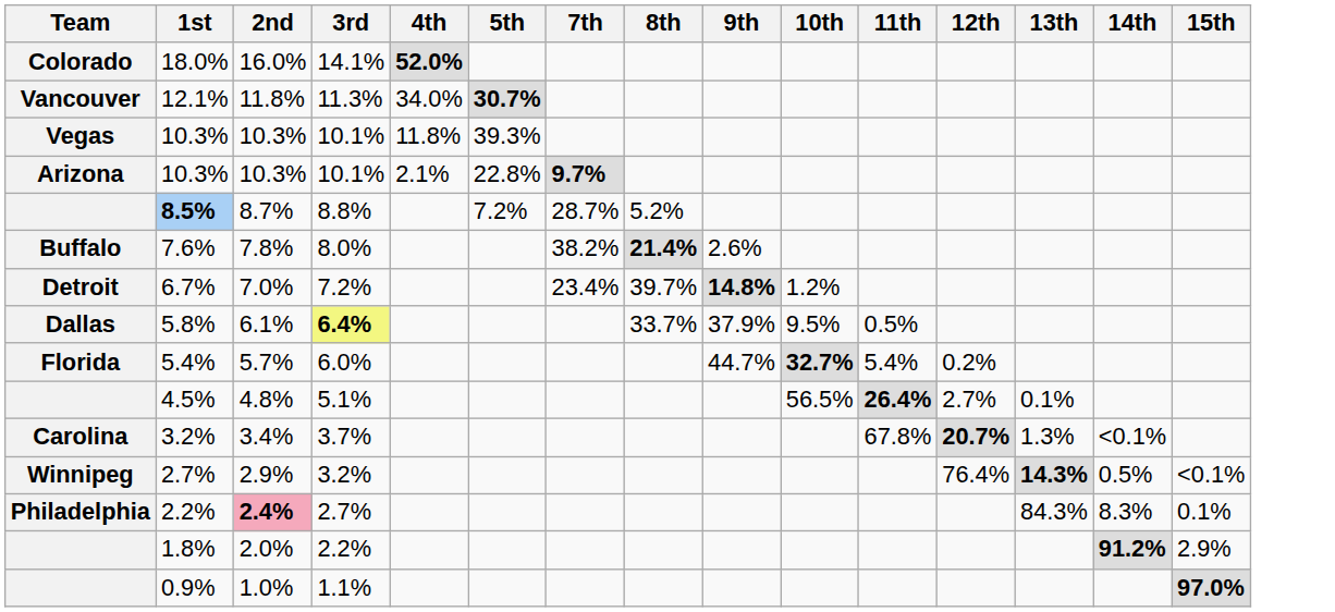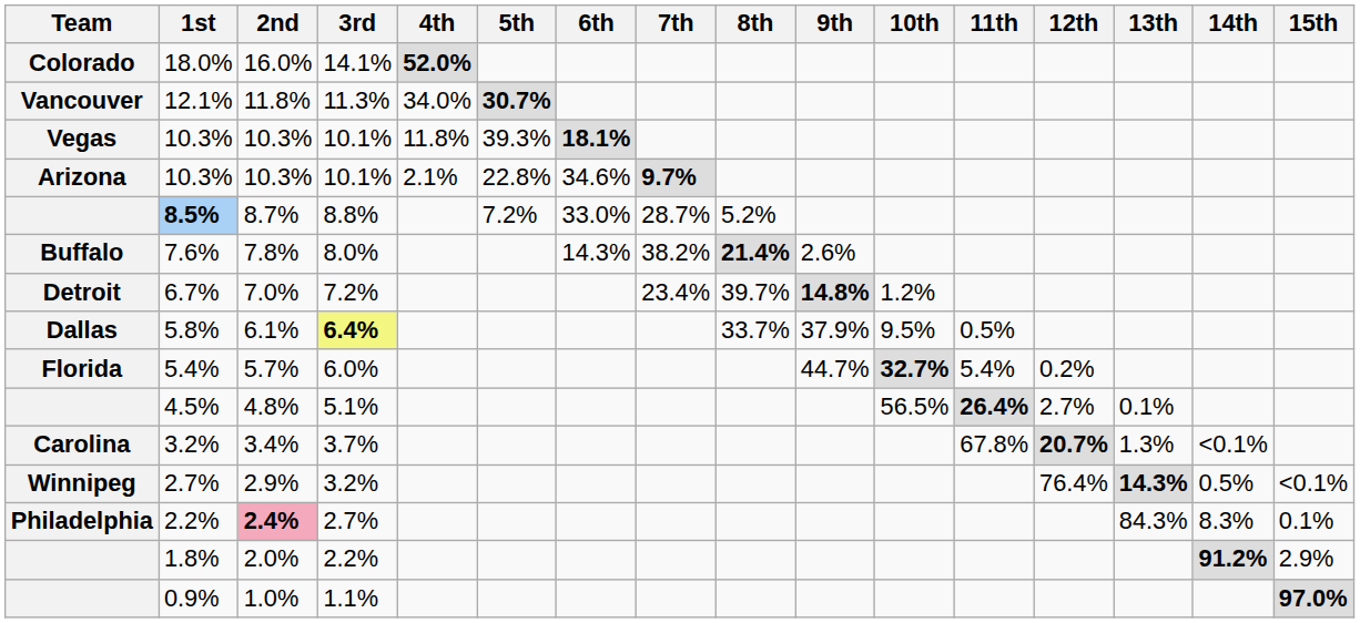 <table class="wikitable">
 <tr>
 <th>Team</th>
 <th>1st</th>
 <th>2nd</th>
 <th>3rd</th>
 <th>4th</th>
 <th>5th</th>
+<th>6th</th>
 <th>7th</th>
 <th>8th</th>
 <th>9th</th>
 <th>10th</th>
 <th>11th</th>
 <th>12th</th>
 <th>13th</th>
 <th>14th</th>
 <th>15th</th>
 </tr>
 <tr>
 <th>Colorado</th>
 <td>18.0%</td>
 <td>16.0%</td>
 <td>14.1%</td>
 <td style="background:#DDDDDD;"><strong>52.0%</strong></td>
+<td></td>
 <td></td>
 <td></td>
 <td></td>
 <td></td>
 <td></td>
 <td></td>
 <td></td>
 <td></td>
 <td></td>
 <td></td>
 </tr>
 <tr>
 <th>Vancouver</th>
 <td>12.1%</td>
 <td>11.8%</td>
 <td>11.3%</td>
 <td>34.0%</td>
 <td style="background:#DDDDDD;"><strong>30.7%</strong></td>
 <td></td>
 <td></td>
 <td></td>
 <td></td>
 <td></td>
 <td></td>
 <td></td>
 <td></td>
 <td></td>
+<td></td>
 </tr>
 <tr>
 <th>Vegas</th>
 <td>10.3%</td>
 <td>10.3%</td>
 <td>10.1%</td>
 <td>11.8%</td>
 <td>39.3%</td>
+<td style="background:#DDDDDD;"><strong>18.1%</strong></td>
 <td></td>
 <td></td>
 <td></td>
 <td></td>
 <td></td>
 <td></td>
 <td></td>
 <td></td>
 <td></td>
 </tr>
 <tr>
 <th>Arizona</th>
 <td>10.3%</td>
 <td>10.3%</td>
 <td>10.1%</td>
 <td>2.1%</td>
 <td>22.8%</td>
+<td>34.6%</td>
 <td style="background:#DDDDDD;"><strong>9.7%</strong></td>
 <td></td>
 <td></td>
 <td></td>
 <td></td>
 <td></td>
 <td></td>
 <td></td>
 <td></td>
 </tr>
 <tr>
 <th></th>
 <td style="background:#A9D0F5;"><strong>8.5%</strong></td>
 <td>8.7%</td>
 <td>8.8%</td>
 <td></td>
 <td>7.2%</td>
+<td>33.0%</td>
 <td>28.7%</td>
 <td>5.2%</td>
 <td></td>
 <td></td>
 <td></td>
 <td></td>
 <td></td>
 <td></td>
 <td></td>
 </tr>
 <tr>
 <th>Buffalo</th>
 <td>7.6%</td>
 <td>7.8%</td>
 <td>8.0%</td>
 <td></td>
 <td></td>
+<td>14.3%</td>
 <td>38.2%</td>
 <td style="background:#DDDDDD;"><strong>21.4%</strong></td>
 <td>2.6%</td>
 <td></td>
 <td></td>
 <td></td>
 <td></td>
 <td></td>
 <td></td>
 </tr>
 <tr>
 <th>Detroit</th>
 <td>6.7%</td>
 <td>7.0%</td>
 <td>7.2%</td>
 <td></td>
 <td></td>
+<td></td>
 <td>23.4%</td>
 <td>39.7%</td>
 <td style="background:#DDDDDD;"><strong>14.8%</strong></td>
 <td>1.2%</td>
 <td></td>
 <td></td>
 <td></td>
 <td></td>
 <td></td>
 </tr>
 <tr>
 <th>Dallas</th>
 <td>5.8%</td>
 <td>6.1%</td>
 <td style="background:#F3F781;"><strong>6.4%</strong></td>
+<td></td>
 <td></td>
 <td></td>
 <td></td>
 <td>33.7%</td>
 <td>37.9%</td>
 <td>9.5%</td>
 <td>0.5%</td>
 <td></td>
 <td></td>
 <td></td>
 <td></td>
 </tr>
 <tr>
 <th>Florida</th>
 <td>5.4%</td>
 <td>5.7%</td>
 <td>6.0%</td>
 <td></td>
 <td></td>
 <td></td>
 <td></td>
+<td></td>
 <td>44.7%</td>
 <td style="background:#DDDDDD;"><strong>32.7%</strong></td>
 <td>5.4%</td>
 <td>0.2%</td>
 <td></td>
 <td></td>
 <td></td>
 </tr>
 <tr>
 <th></th>
 <td>4.5%</td>
 <td>4.8%</td>
 <td>5.1%</td>
+<td></td>
 <td></td>
 <td></td>
 <td></td>
 <td></td>
 <td></td>
 <td>56.5%</td>
 <td style="background:#DDDDDD;"><strong>26.4%</strong></td>
 <td>2.7%</td>
 <td>0.1%</td>
 <td></td>
 <td></td>
 </tr>
 <tr>
 <th>Carolina</th>
 <td>3.2%</td>
 <td>3.4%</td>
 <td>3.7%</td>
 <td></td>
 <td></td>
 <td></td>
 <td></td>
 <td></td>
 <td></td>
+<td></td>
 <td>67.8%</td>
 <td style="background:#DDDDDD;"><strong>20.7%</strong></td>
 <td>1.3%</td>
 <td><0.1%</td>
 <td></td>
 </tr>
 <tr>
 <th>Winnipeg</th>
 <td>2.7%</td>
 <td>2.9%</td>
 <td>3.2%</td>
+<td></td>
 <td></td>
 <td></td>
 <td></td>
 <td></td>
 <td></td>
 <td></td>
 <td></td>
 <td>76.4%</td>
 <td style="background:#DDDDDD;"><strong>14.3%</strong></td>
 <td>0.5%</td>
 <td><0.1%</td>
 </tr>
 <tr>
 <th>Philadelphia</th>
 <td>2.2%</td>
 <td style="background:#F5A9BC;"><strong>2.4%</strong></td>
 <td>2.7%</td>
 <td></td>
 <td></td>
 <td></td>
 <td></td>
 <td></td>
 <td></td>
 <td></td>
 <td></td>
+<td></td>
 <td>84.3%</td>
 <td>8.3%</td>
 <td>0.1%</td>
 </tr>
 <tr>
 <th></th>
 <td>1.8%</td>
 <td>2.0%</td>
 <td>2.2%</td>
+<td></td>
 <td></td>
 <td></td>
 <td></td>
 <td></td>
 <td></td>
 <td></td>
 <td></td>
 <td></td>
 <td></td>
 <td style="background:#DDDDDD;"><strong>91.2%</strong></td>
 <td>2.9%</td>
 </tr>
 <tr>
 <th></th>
 <td>0.9%</td>
 <td>1.0%</td>
 <td>1.1%</td>
 <td></td>
 <td></td>
 <td></td>
 <td></td>
 <td></td>
 <td></td>
 <td></td>
 <td></td>
 <td></td>
 <td></td>
+<td></td>
 <td style="background:#DDDDDD;"><strong>97.0%</strong></td>
 </tr>
 </table>
